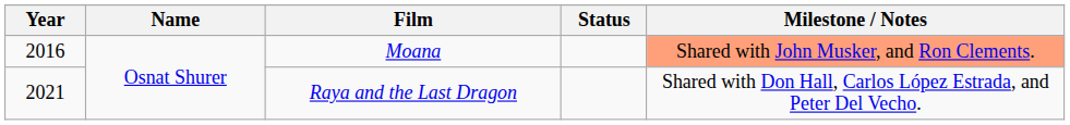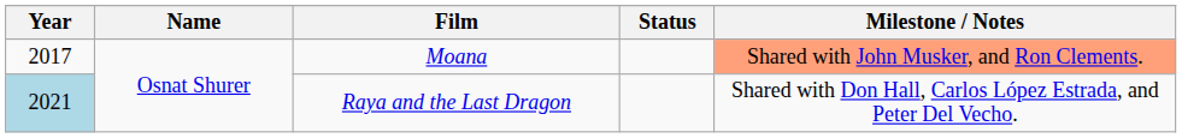 <table class="wikitable" style="text-align: center">
 <tr ---- bgcolor="#bfd7ff">
 </tr>
 <tr ---- bgcolor="#ebf5ff">
 <th width="75">Year</th>
 <th width="200">Name</th>
 <th width="350">Film</th>
 <th width="75">Status</th>
 <th width="500">Milestone / Notes</th>
 </tr>
 <tr>
-<td>2016</td>
+<td>2017</td>
 <td rowspan=2><a href='#'>Osnat Shurer</a></td>
 <td><em><a href='#'>Moana</a></em></td>
 <td></td>
 <td style="background: lightsalmon;">Shared with <a href='#'>John Musker</a>, and <a href='#'>Ron Clements</a>.</td>
 </tr>
 <tr>
-<td>2021</td>
+<td style="background: lightblue;">2021</td>
 <td><em><a href='#'>Raya and the Last Dragon</a></em></td>
 <td></td>
 <td>Shared with <a href='#'>Don Hall</a>, <a href='#'>Carlos López Estrada</a>, and <a href='#'>Peter Del Vecho</a>.</td>
 </tr>
 </table>
